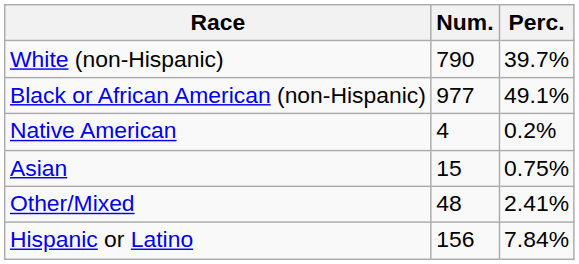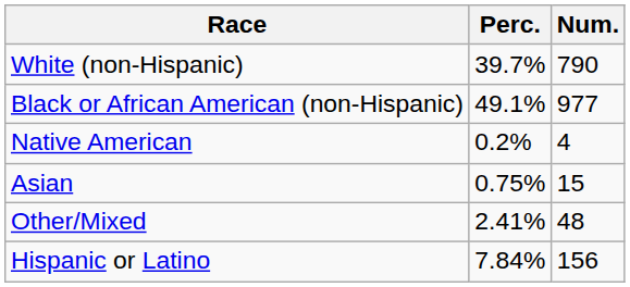 <table class="wikitable">
 <tr>
 <th>Race</th>
+<th>Perc.</th>
 <th>Num.</th>
-<th>Perc.</th>
 </tr>
 <tr>
 <td><a href='#'>White</a> (non-Hispanic)</td>
+<td>39.7%</td>
 <td>790</td>
-<td>39.7%</td>
 </tr>
 <tr>
 <td><a href='#'>Black or African American</a> (non-Hispanic)</td>
+<td>49.1%</td>
 <td>977</td>
-<td>49.1%</td>
 </tr>
 <tr>
 <td><a href='#'>Native American</a></td>
+<td>0.2%</td>
 <td>4</td>
-<td>0.2%</td>
 </tr>
 <tr>
 <td><a href='#'>Asian</a></td>
+<td>0.75%</td>
 <td>15</td>
-<td>0.75%</td>
 </tr>
 <tr>
 <td><a href='#'>Other/Mixed</a></td>
+<td>2.41%</td>
 <td>48</td>
-<td>2.41%</td>
 </tr>
 <tr>
 <td><a href='#'>Hispanic</a> or <a href='#'>Latino</a></td>
+<td>7.84%</td>
 <td>156</td>
-<td>7.84%</td>
 </tr>
 </table>
